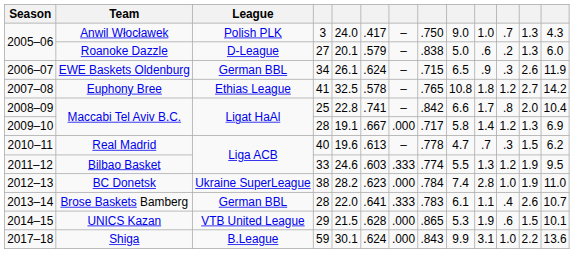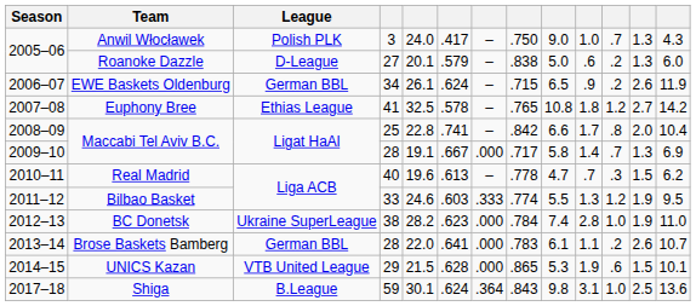 <table class="wikitable sortable" style="font-size:95%; text-align:center;">
 <tr>
 <th>Season</th>
 <th>Team</th>
 <th>League</th>
 <th></th>
 <th></th>
 <th></th>
 <th></th>
 <th></th>
 <th></th>
 <th></th>
 <th></th>
 <th></th>
 <th></th>
 </tr>
 <tr>
 <td rowspan="2">2005–06</td>
 <td><a href='#'>Anwil Włocławek</a></td>
 <td><a href='#'>Polish PLK</a></td>
 <td>3</td>
 <td>24.0</td>
 <td>.417</td>
 <td>–</td>
 <td>.750</td>
 <td>9.0</td>
 <td>1.0</td>
 <td>.7</td>
 <td>1.3</td>
 <td>4.3</td>
 </tr>
 <tr>
 <td><a href='#'>Roanoke Dazzle</a></td>
 <td><a href='#'>D-League</a></td>
 <td>27</td>
 <td>20.1</td>
 <td>.579</td>
 <td>–</td>
 <td>.838</td>
 <td>5.0</td>
 <td>.6</td>
 <td>.2</td>
 <td>1.3</td>
 <td>6.0</td>
 </tr>
 <tr>
 <td>2006–07</td>
 <td><a href='#'>EWE Baskets Oldenburg</a></td>
 <td><a href='#'>German BBL</a></td>
 <td>34</td>
 <td>26.1</td>
 <td>.624</td>
 <td>–</td>
 <td>.715</td>
 <td>6.5</td>
 <td>.9</td>
-<td>.3</td>
+<td>.2</td>
 <td>2.6</td>
 <td>11.9</td>
 </tr>
 <tr>
 <td>2007–08</td>
 <td><a href='#'>Euphony Bree</a></td>
 <td><a href='#'>Ethias League</a></td>
 <td>41</td>
 <td>32.5</td>
 <td>.578</td>
 <td>–</td>
 <td>.765</td>
 <td>10.8</td>
 <td>1.8</td>
 <td>1.2</td>
 <td>2.7</td>
 <td>14.2</td>
 </tr>
 <tr>
 <td>2008–09</td>
 <td rowspan="2"><a href='#'>Maccabi Tel Aviv B.C.</a></td>
 <td rowspan="2"><a href='#'>Ligat HaAl</a></td>
 <td>25</td>
 <td>22.8</td>
 <td>.741</td>
 <td>–</td>
 <td>.842</td>
 <td>6.6</td>
 <td>1.7</td>
 <td>.8</td>
 <td>2.0</td>
 <td>10.4</td>
 </tr>
 <tr>
 <td>2009–10</td>
 <td>28</td>
 <td>19.1</td>
 <td>.667</td>
 <td>.000</td>
 <td>.717</td>
 <td>5.8</td>
 <td>1.4</td>
-<td>1.2</td>
+<td>.7</td>
 <td>1.3</td>
 <td>6.9</td>
 </tr>
 <tr>
 <td>2010–11</td>
 <td><a href='#'>Real Madrid</a></td>
 <td rowspan="2"><a href='#'>Liga ACB</a></td>
 <td>40</td>
 <td>19.6</td>
 <td>.613</td>
 <td>–</td>
 <td>.778</td>
 <td>4.7</td>
 <td>.7</td>
 <td>.3</td>
 <td>1.5</td>
 <td>6.2</td>
 </tr>
 <tr>
 <td>2011–12</td>
 <td><a href='#'>Bilbao Basket</a></td>
 <td>33</td>
 <td>24.6</td>
 <td>.603</td>
 <td>.333</td>
 <td>.774</td>
 <td>5.5</td>
 <td>1.3</td>
 <td>1.2</td>
 <td>1.9</td>
 <td>9.5</td>
 </tr>
 <tr>
 <td>2012–13</td>
 <td><a href='#'>BC Donetsk</a></td>
 <td><a href='#'>Ukraine SuperLeague</a></td>
 <td>38</td>
 <td>28.2</td>
 <td>.623</td>
 <td>.000</td>
 <td>.784</td>
 <td>7.4</td>
 <td>2.8</td>
 <td>1.0</td>
 <td>1.9</td>
 <td>11.0</td>
 </tr>
 <tr>
 <td>2013–14</td>
 <td><a href='#'>Brose Baskets</a> Bamberg</td>
 <td><a href='#'>German BBL</a></td>
 <td>28</td>
 <td>22.0</td>
 <td>.641</td>
-<td>.333</td>
+<td>.000</td>
 <td>.783</td>
 <td>6.1</td>
 <td>1.1</td>
-<td>.4</td>
+<td>.2</td>
 <td>2.6</td>
 <td>10.7</td>
 </tr>
 <tr>
 <td>2014–15</td>
 <td><a href='#'>UNICS Kazan</a></td>
 <td><a href='#'>VTB United League</a></td>
 <td>29</td>
 <td>21.5</td>
 <td>.628</td>
 <td>.000</td>
 <td>.865</td>
 <td>5.3</td>
 <td>1.9</td>
 <td>.6</td>
 <td>1.5</td>
 <td>10.1</td>
 </tr>
 <tr>
 <td>2017–18</td>
 <td><a href='#'>Shiga</a></td>
 <td><a href='#'>B.League</a></td>
 <td>59</td>
 <td>30.1</td>
 <td>.624</td>
-<td>.000</td>
+<td>.364</td>
 <td>.843</td>
-<td>9.9</td>
+<td>9.8</td>
 <td>3.1</td>
 <td>1.0</td>
-<td>2.2</td>
+<td>2.5</td>
 <td>13.6</td>
 </tr>
 </table>
